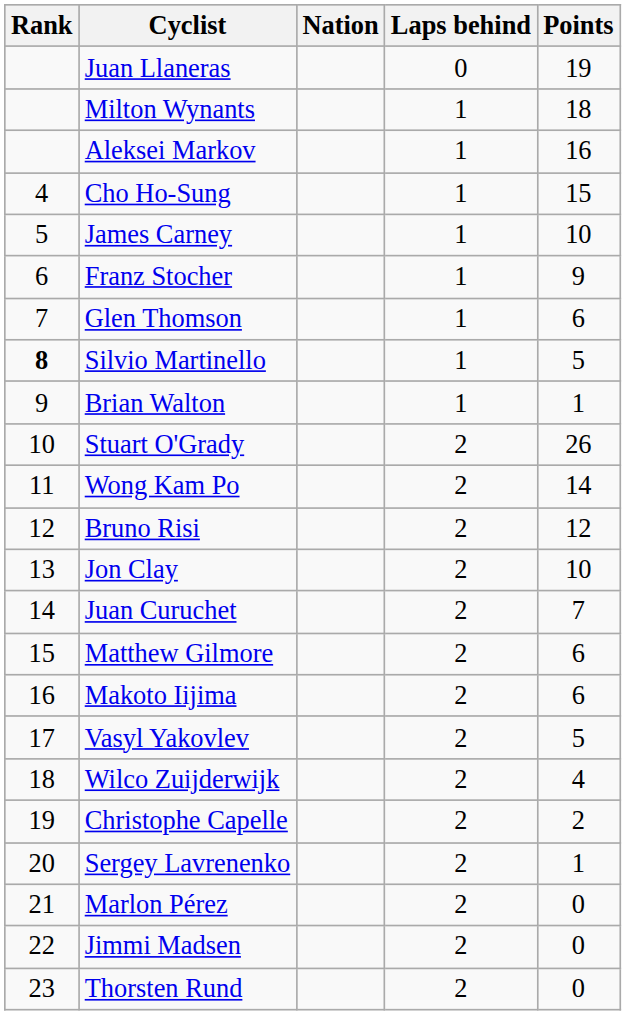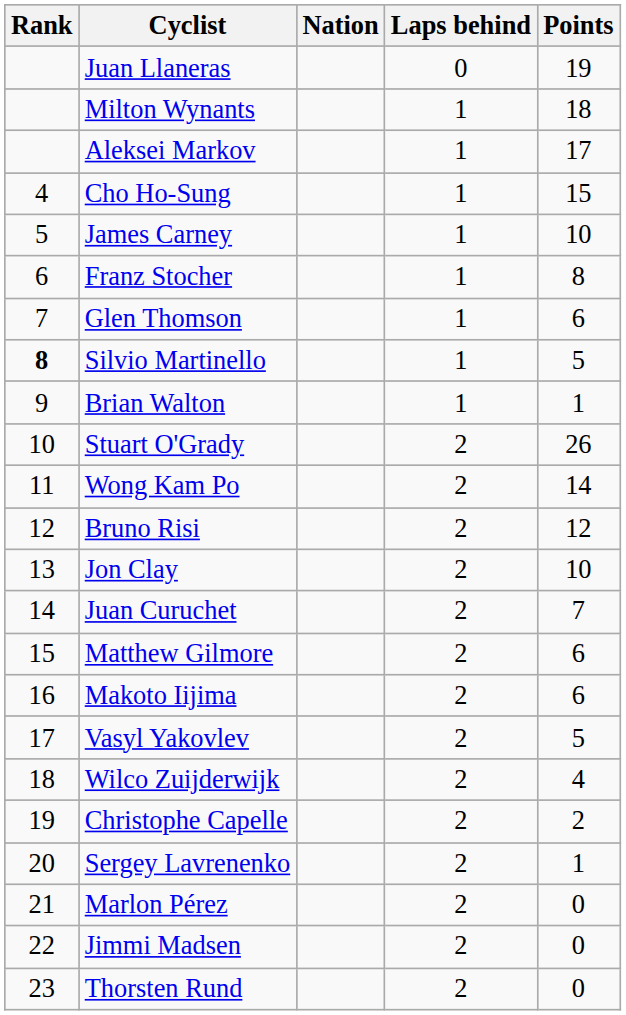 <table class="wikitable sortable" style="text-align:center">
 <tr>
 <th>Rank</th>
 <th>Cyclist</th>
 <th>Nation</th>
 <th>Laps behind</th>
 <th>Points</th>
 </tr>
 <tr>
 <td></td>
 <td align=left><a href='#'>Juan Llaneras</a></td>
 <td align=left></td>
 <td>0</td>
 <td>19</td>
 </tr>
 <tr>
 <td></td>
 <td align=left><a href='#'>Milton Wynants</a></td>
 <td align=left></td>
 <td>1</td>
 <td>18</td>
 </tr>
 <tr>
 <td></td>
 <td align=left><a href='#'>Aleksei Markov</a></td>
 <td align=left></td>
 <td>1</td>
-<td>16</td>
+<td>17</td>
 </tr>
 <tr>
 <td>4</td>
 <td align=left><a href='#'>Cho Ho-Sung</a></td>
 <td align=left></td>
 <td>1</td>
 <td>15</td>
 </tr>
 <tr>
 <td>5</td>
 <td align=left><a href='#'>James Carney</a></td>
 <td align=left></td>
 <td>1</td>
 <td>10</td>
 </tr>
 <tr>
 <td>6</td>
 <td align=left><a href='#'>Franz Stocher</a></td>
 <td align=left></td>
 <td>1</td>
-<td>9</td>
+<td>8</td>
 </tr>
 <tr>
 <td>7</td>
 <td align=left><a href='#'>Glen Thomson</a></td>
 <td align=left></td>
 <td>1</td>
 <td>6</td>
 </tr>
 <tr>
 <td><strong>8</strong></td>
 <td align=left><a href='#'>Silvio Martinello</a></td>
 <td align=left></td>
 <td>1</td>
 <td>5</td>
 </tr>
 <tr>
 <td>9</td>
 <td align=left><a href='#'>Brian Walton</a></td>
 <td align=left></td>
 <td>1</td>
 <td>1</td>
 </tr>
 <tr>
 <td>10</td>
 <td align=left><a href='#'>Stuart O'Grady</a></td>
 <td align=left></td>
 <td>2</td>
 <td>26</td>
 </tr>
 <tr>
 <td>11</td>
 <td align=left><a href='#'>Wong Kam Po</a></td>
 <td align=left></td>
 <td>2</td>
 <td>14</td>
 </tr>
 <tr>
 <td>12</td>
 <td align=left><a href='#'>Bruno Risi</a></td>
 <td align=left></td>
 <td>2</td>
 <td>12</td>
 </tr>
 <tr>
 <td>13</td>
 <td align=left><a href='#'>Jon Clay</a></td>
 <td align=left></td>
 <td>2</td>
 <td>10</td>
 </tr>
 <tr>
 <td>14</td>
 <td align=left><a href='#'>Juan Curuchet</a></td>
 <td align=left></td>
 <td>2</td>
 <td>7</td>
 </tr>
 <tr>
 <td>15</td>
 <td align=left><a href='#'>Matthew Gilmore</a></td>
 <td align=left></td>
 <td>2</td>
 <td>6</td>
 </tr>
 <tr>
 <td>16</td>
 <td align=left><a href='#'>Makoto Iijima</a></td>
 <td align=left></td>
 <td>2</td>
 <td>6</td>
 </tr>
 <tr>
 <td>17</td>
 <td align=left><a href='#'>Vasyl Yakovlev</a></td>
 <td align=left></td>
 <td>2</td>
 <td>5</td>
 </tr>
 <tr>
 <td>18</td>
 <td align=left><a href='#'>Wilco Zuijderwijk</a></td>
 <td align=left></td>
 <td>2</td>
 <td>4</td>
 </tr>
 <tr>
 <td>19</td>
 <td align=left><a href='#'>Christophe Capelle</a></td>
 <td align=left></td>
 <td>2</td>
 <td>2</td>
 </tr>
 <tr>
 <td>20</td>
 <td align=left><a href='#'>Sergey Lavrenenko</a></td>
 <td align=left></td>
 <td>2</td>
 <td>1</td>
 </tr>
 <tr>
 <td>21</td>
 <td align=left><a href='#'>Marlon Pérez</a></td>
 <td align=left></td>
 <td>2</td>
 <td>0</td>
 </tr>
 <tr>
 <td>22</td>
 <td align=left><a href='#'>Jimmi Madsen</a></td>
 <td align=left></td>
 <td>2</td>
 <td>0</td>
 </tr>
 <tr>
 <td>23</td>
 <td align=left><a href='#'>Thorsten Rund</a></td>
 <td align=left></td>
 <td>2</td>
 <td>0</td>
 </tr>
 </table>
